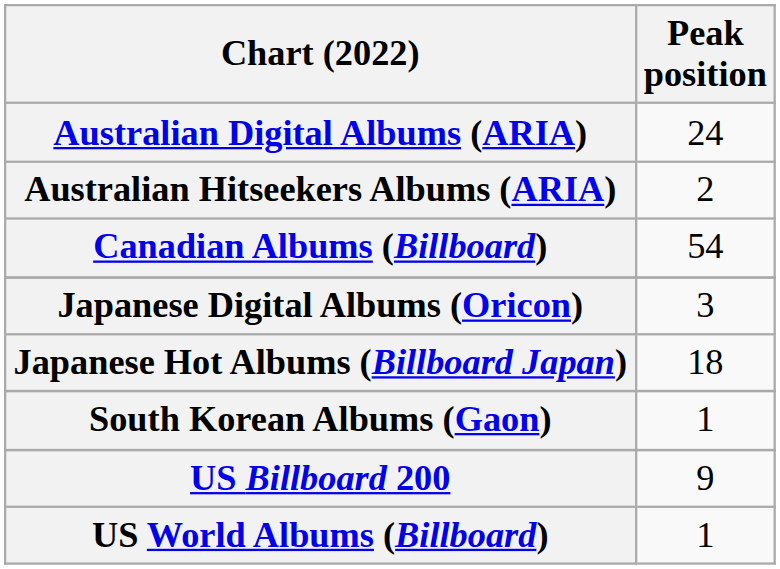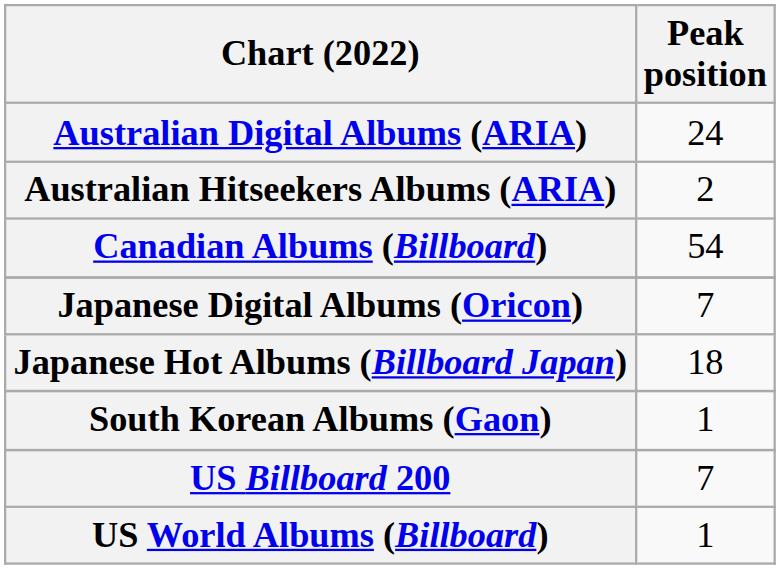 <table class="wikitable sortable plainrowheaders" style="text-align:center">
 <tr>
 <th scope="col">Chart (2022)</th>
 <th scope="col">Peak<br>position</th>
 </tr>
 <tr>
 <th scope="row"><a href='#'>Australian Digital Albums</a> (<a href='#'>ARIA</a>)</th>
 <td>24</td>
 </tr>
 <tr>
 <th scope="row">Australian Hitseekers Albums (<a href='#'>ARIA</a>)</th>
 <td>2</td>
 </tr>
 <tr>
 <th scope="row"><a href='#'>Canadian Albums</a> (<em><a href='#'>Billboard</a></em>)</th>
 <td>54</td>
 </tr>
 <tr>
 </tr>
 <tr>
 </tr>
 <tr>
 <th scope="row">Japanese Digital Albums (<a href='#'>Oricon</a>)</th>
-<td>3</td>
+<td>7</td>
 </tr>
 <tr>
 <th scope="row">Japanese Hot Albums (<em><a href='#'>Billboard Japan</a></em>)</th>
 <td>18</td>
 </tr>
 <tr>
 </tr>
 <tr>
 <th scope="row">South Korean Albums (<a href='#'>Gaon</a>)</th>
 <td>1</td>
 </tr>
 <tr>
 </tr>
 <tr>
 <th scope="row"><a href='#'>US <em>Billboard</em> 200</a></th>
-<td>9</td>
+<td>7</td>
 </tr>
 <tr>
 <th scope="row">US <a href='#'>World Albums</a> (<em><a href='#'>Billboard</a></em>)</th>
 <td>1</td>
 </tr>
 </table>
